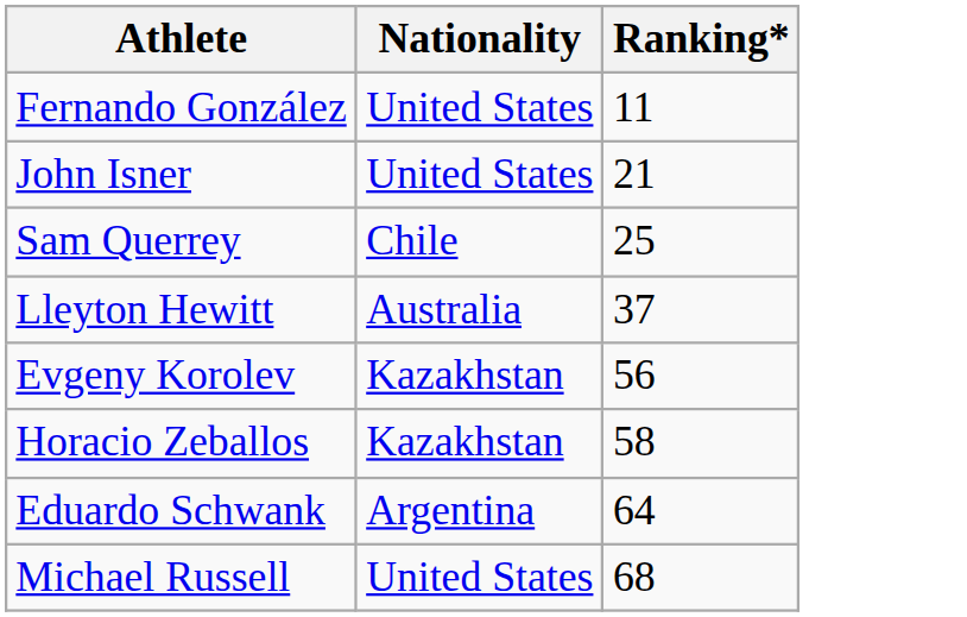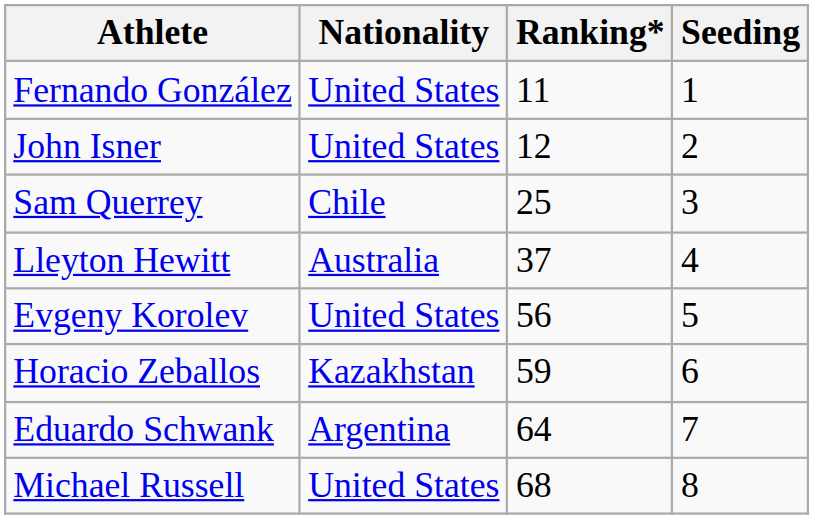 <table class=wikitable>
 <tr>
 <th>Athlete</th>
 <th>Nationality</th>
 <th>Ranking*</th>
+<th>Seeding</th>
 </tr>
 <tr>
 <td><a href='#'>Fernando González</a></td>
 <td> <a href='#'>United States</a></td>
 <td>11</td>
+<td>1</td>
 </tr>
 <tr>
 <td><a href='#'>John Isner</a></td>
 <td> <a href='#'>United States</a></td>
-<td>21</td>
+<td>12</td>
+<td>2</td>
 </tr>
 <tr>
 <td><a href='#'>Sam Querrey</a></td>
 <td> <a href='#'>Chile</a></td>
 <td>25</td>
+<td>3</td>
 </tr>
 <tr>
 <td><a href='#'>Lleyton Hewitt</a></td>
 <td> <a href='#'>Australia</a></td>
 <td>37</td>
+<td>4</td>
 </tr>
 <tr>
 <td><a href='#'>Evgeny Korolev</a></td>
-<td> <a href='#'>Kazakhstan</a></td>
+<td> <a href='#'>United States</a></td>
 <td>56</td>
+<td>5</td>
 </tr>
 <tr>
 <td><a href='#'>Horacio Zeballos</a></td>
 <td> <a href='#'>Kazakhstan</a></td>
-<td>58</td>
+<td>59</td>
+<td>6</td>
 </tr>
 <tr>
 <td><a href='#'>Eduardo Schwank</a></td>
 <td> <a href='#'>Argentina</a></td>
 <td>64</td>
+<td>7</td>
 </tr>
 <tr>
 <td><a href='#'>Michael Russell</a></td>
 <td> <a href='#'>United States</a></td>
 <td>68</td>
+<td>8</td>
 </tr>
 </table>
